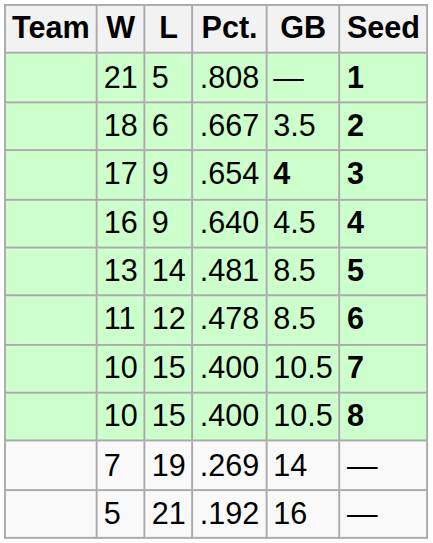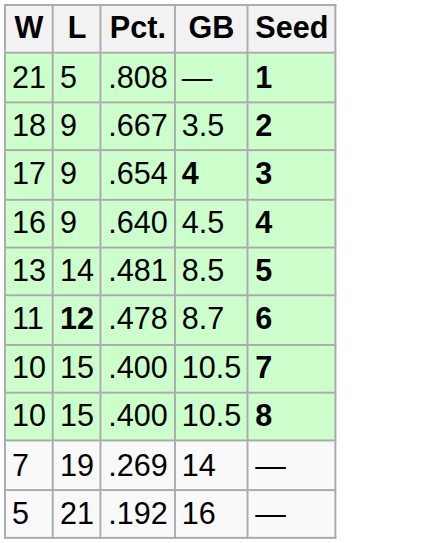 <table class=wikitable>
 <tr>
-<th>Team</th>
 <th>W</th>
 <th>L</th>
 <th>Pct.</th>
 <th>GB</th>
 <th>Seed</th>
 </tr>
 <tr bgcolor=ccffcc>
-<td></td>
 <td>21</td>
 <td>5</td>
 <td>.808</td>
 <td>—</td>
 <td><strong>1</strong></td>
 </tr>
 <tr bgcolor=ccffcc>
-<td></td>
 <td>18</td>
-<td>6</td>
+<td>9</td>
 <td>.667</td>
 <td>3.5</td>
 <td><strong>2</strong></td>
 </tr>
 <tr bgcolor=ccffcc>
-<td></td>
 <td>17</td>
 <td>9</td>
 <td>.654</td>
 <td><strong>4</strong></td>
 <td><strong>3</strong></td>
 </tr>
 <tr bgcolor=ccffcc>
-<td></td>
 <td>16</td>
 <td>9</td>
 <td>.640</td>
 <td>4.5</td>
 <td><strong>4</strong></td>
 </tr>
 <tr bgcolor=ccffcc>
-<td></td>
 <td>13</td>
 <td>14</td>
 <td>.481</td>
 <td>8.5</td>
 <td><strong>5</strong></td>
 </tr>
 <tr bgcolor=ccffcc>
-<td></td>
 <td>11</td>
-<td>12</td>
+<td><strong>12</strong></td>
 <td>.478</td>
-<td>8.5</td>
+<td>8.7</td>
 <td><strong>6</strong></td>
 </tr>
 <tr bgcolor=ccffcc>
-<td></td>
 <td>10</td>
 <td>15</td>
 <td>.400</td>
 <td>10.5</td>
 <td><strong>7</strong></td>
 </tr>
 <tr bgcolor=ccffcc>
-<td></td>
 <td>10</td>
 <td>15</td>
 <td>.400</td>
 <td>10.5</td>
 <td><strong>8</strong></td>
 </tr>
 <tr>
-<td></td>
 <td>7</td>
 <td>19</td>
 <td>.269</td>
 <td>14</td>
 <td>—</td>
 </tr>
 <tr>
-<td></td>
 <td>5</td>
 <td>21</td>
 <td>.192</td>
 <td>16</td>
 <td>—</td>
 </tr>
 </table>
